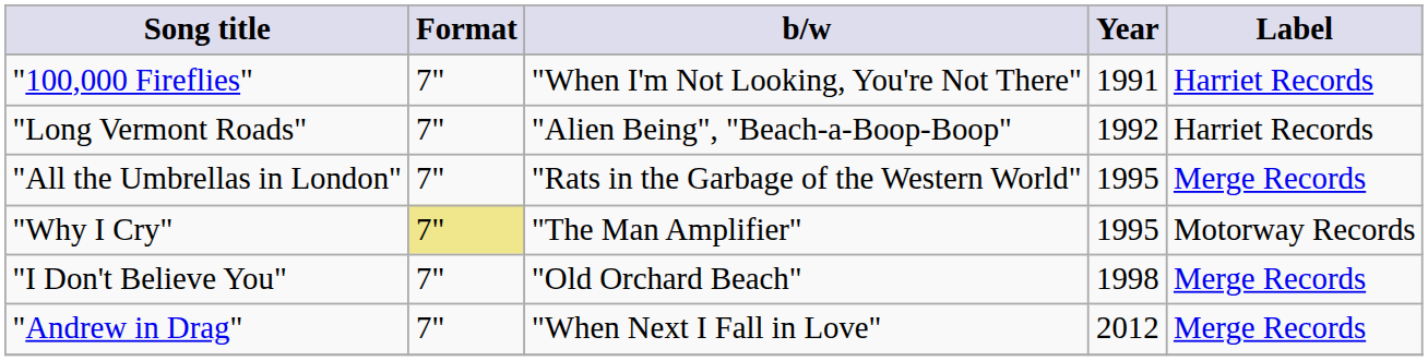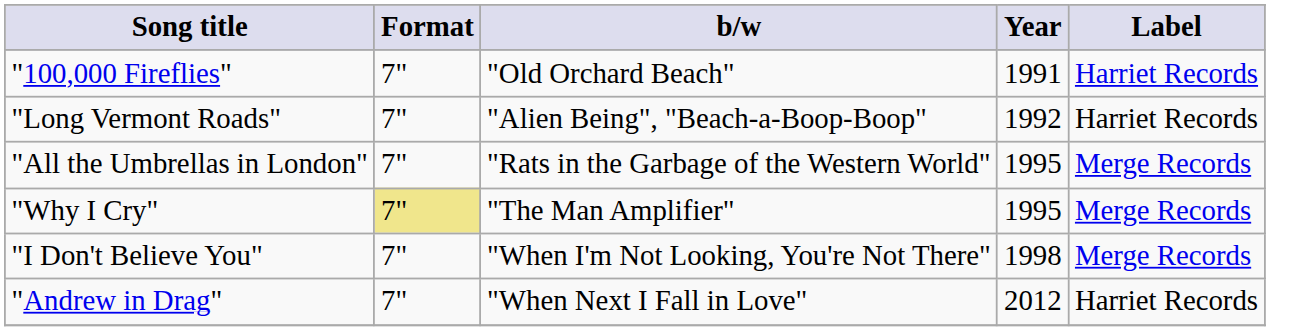 <table class="wikitable" style="text-align:left; margin: 5px;">
 <tr>
 <th style="background:#ddddee;">Song title</th>
 <th style="background:#ddddee;">Format</th>
 <th style="background:#ddddee;">b/w</th>
 <th style="background:#ddddee;">Year</th>
 <th style="background:#ddddee;">Label</th>
 </tr>
 <tr>
 <td>"<a href='#'>100,000 Fireflies</a>"</td>
 <td>7"</td>
-<td>"When I'm Not Looking, You're Not There"</td>
+<td>"Old Orchard Beach"</td>
 <td>1991</td>
 <td><a href='#'>Harriet Records</a></td>
 </tr>
 <tr>
 <td>"Long Vermont Roads"</td>
 <td>7"</td>
 <td>"Alien Being", "Beach-a-Boop-Boop"</td>
 <td>1992</td>
 <td>Harriet Records</td>
 </tr>
 <tr>
 <td>"All the Umbrellas in London"</td>
 <td>7"</td>
 <td>"Rats in the Garbage of the Western World"</td>
 <td>1995</td>
 <td><a href='#'>Merge Records</a></td>
 </tr>
 <tr>
 <td>"Why I Cry"</td>
 <td style="background: khaki;">7"</td>
 <td>"The Man Amplifier"</td>
 <td>1995</td>
-<td>Motorway Records</td>
+<td><a href='#'>Merge Records</a></td>
 </tr>
 <tr>
 <td>"I Don't Believe You"</td>
 <td>7"</td>
-<td>"Old Orchard Beach"</td>
+<td>"When I'm Not Looking, You're Not There"</td>
 <td>1998</td>
 <td><a href='#'>Merge Records</a></td>
 </tr>
 <tr>
 <td>"<a href='#'>Andrew in Drag</a>"</td>
 <td>7"</td>
 <td>"When Next I Fall in Love"</td>
 <td>2012</td>
-<td><a href='#'>Merge Records</a></td>
+<td>Harriet Records</td>
 </tr>
 <tr>
 </tr>
 </table>
